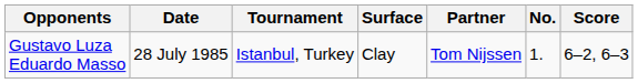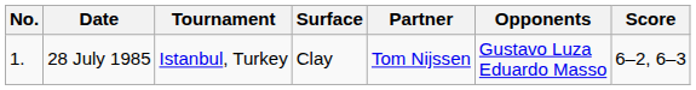 <table class="sortable wikitable" style=font-size:97%>
 <tr>
-<th>Opponents</th>
+<th>No.</th>
 <th>Date</th>
 <th>Tournament</th>
 <th>Surface</th>
 <th>Partner</th>
-<th>No.</th>
+<th>Opponents</th>
 <th>Score</th>
 </tr>
 <tr>
-<td> <a href='#'>Gustavo Luza</a><br> <a href='#'>Eduardo Masso</a></td>
+<td>1.</td>
 <td>28 July 1985</td>
 <td><a href='#'>Istanbul</a>, Turkey</td>
 <td>Clay</td>
 <td> <a href='#'>Tom Nijssen</a></td>
-<td>1.</td>
+<td> <a href='#'>Gustavo Luza</a><br> <a href='#'>Eduardo Masso</a></td>
 <td>6–2, 6–3</td>
 </tr>
 </table>
